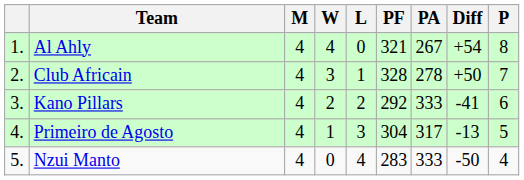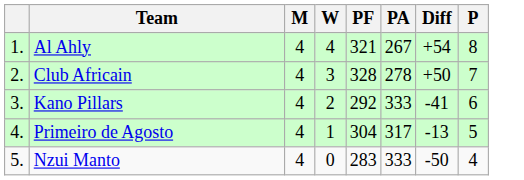 <table class="wikitable" style="text-align:center">
 <tr>
 <th width=15></th>
 <th width=220>Team</th>
 <th width=20>M</th>
 <th width=20>W</th>
-<th width=20>L</th>
 <th width=20>PF</th>
 <th width=20>PA</th>
 <th width=30>Diff</th>
 <th width=20>P</th>
 </tr>
 <tr style="background: #ccffcc;">
 <td>1.</td>
 <td align=left> <a href='#'>Al Ahly</a></td>
 <td>4</td>
 <td>4</td>
-<td>0</td>
 <td>321</td>
 <td>267</td>
 <td>+54</td>
 <td>8</td>
 </tr>
 <tr style="background: #ccffcc;">
 <td>2.</td>
 <td align=left> <a href='#'>Club Africain</a></td>
 <td>4</td>
 <td>3</td>
-<td>1</td>
 <td>328</td>
 <td>278</td>
 <td>+50</td>
 <td>7</td>
 </tr>
 <tr style="background: #ccffcc;">
 <td>3.</td>
 <td align=left> <a href='#'>Kano Pillars</a></td>
 <td>4</td>
-<td>2</td>
 <td>2</td>
 <td>292</td>
 <td>333</td>
 <td>-41</td>
 <td>6</td>
 </tr>
 <tr style="background: #ccffcc;">
 <td>4.</td>
 <td align=left> <a href='#'>Primeiro de Agosto</a></td>
 <td>4</td>
 <td>1</td>
-<td>3</td>
 <td>304</td>
 <td>317</td>
 <td>-13</td>
 <td>5</td>
 </tr>
 <tr>
 <td>5.</td>
 <td align=left> <a href='#'>Nzui Manto</a></td>
 <td>4</td>
 <td>0</td>
-<td>4</td>
 <td>283</td>
 <td>333</td>
 <td>-50</td>
 <td>4</td>
 </tr>
 </table>
